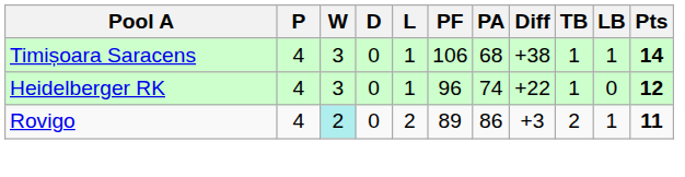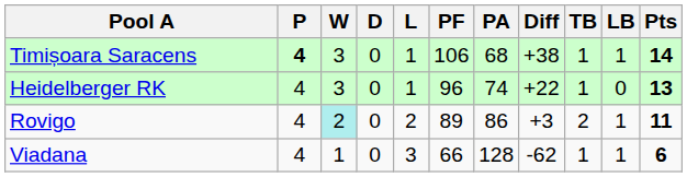 <table class="wikitable" style="text-align: center;">
 <tr>
 <th width="200">Pool A</th>
 <th width="25">P</th>
 <th width="20">W</th>
 <th width="20">D</th>
 <th width="20">L</th>
 <th width="20">PF</th>
 <th width="20">PA</th>
 <th width="20">Diff</th>
 <th width="20">TB</th>
 <th width="20">LB</th>
 <th width="20">Pts</th>
 </tr>
 <tr bgcolor="#ccffcc">
 <td style="text-align:left;"> <a href='#'>Timișoara Saracens</a></td>
-<td>4</td>
+<td><strong>4</strong></td>
 <td>3</td>
 <td>0</td>
 <td>1</td>
 <td>106</td>
 <td>68</td>
 <td>+38</td>
 <td>1</td>
 <td>1</td>
 <td><strong>14</strong></td>
 </tr>
 <tr bgcolor="#ccffcc">
 <td style="text-align:left;"> <a href='#'>Heidelberger RK</a></td>
 <td>4</td>
 <td>3</td>
 <td>0</td>
 <td>1</td>
 <td>96</td>
 <td>74</td>
 <td>+22</td>
 <td>1</td>
 <td>0</td>
-<td><strong>12</strong></td>
+<td><strong>13</strong></td>
 </tr>
 <tr>
 <td style="text-align:left;"> <a href='#'>Rovigo</a></td>
 <td>4</td>
 <td style="background: paleturquoise;">2</td>
 <td>0</td>
 <td>2</td>
 <td>89</td>
 <td>86</td>
 <td>+3</td>
 <td>2</td>
 <td>1</td>
 <td><strong>11</strong></td>
 </tr>
+<tr>
+<td style="text-align:left;"> <a href='#'>Viadana</a></td>
+<td>4</td>
+<td>1</td>
+<td>0</td>
+<td>3</td>
+<td>66</td>
+<td>128</td>
+<td>-62</td>
+<td>1</td>
+<td>1</td>
+<td><strong>6</strong></td>
+</tr>
 </table>
